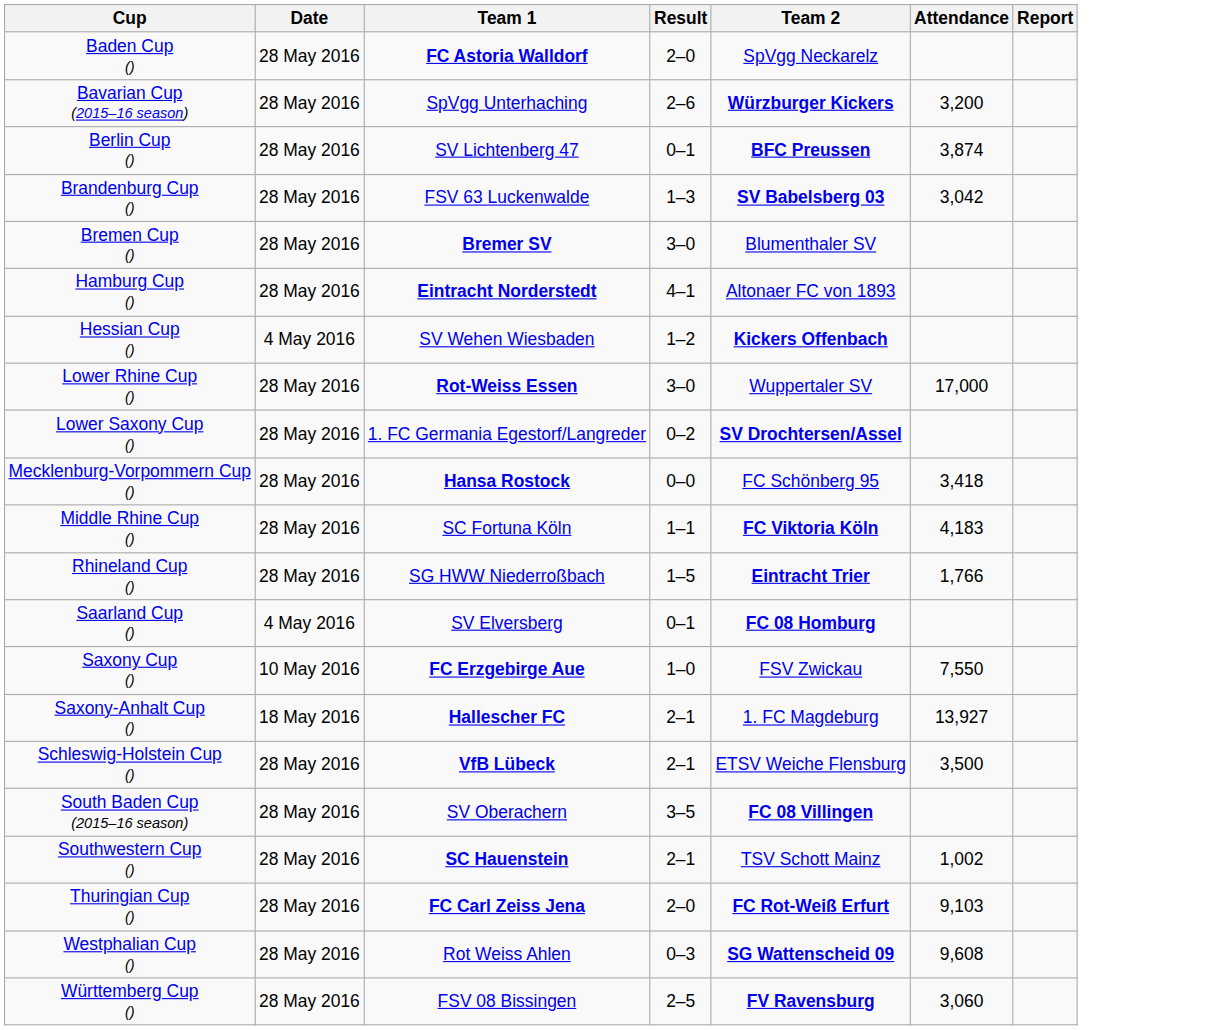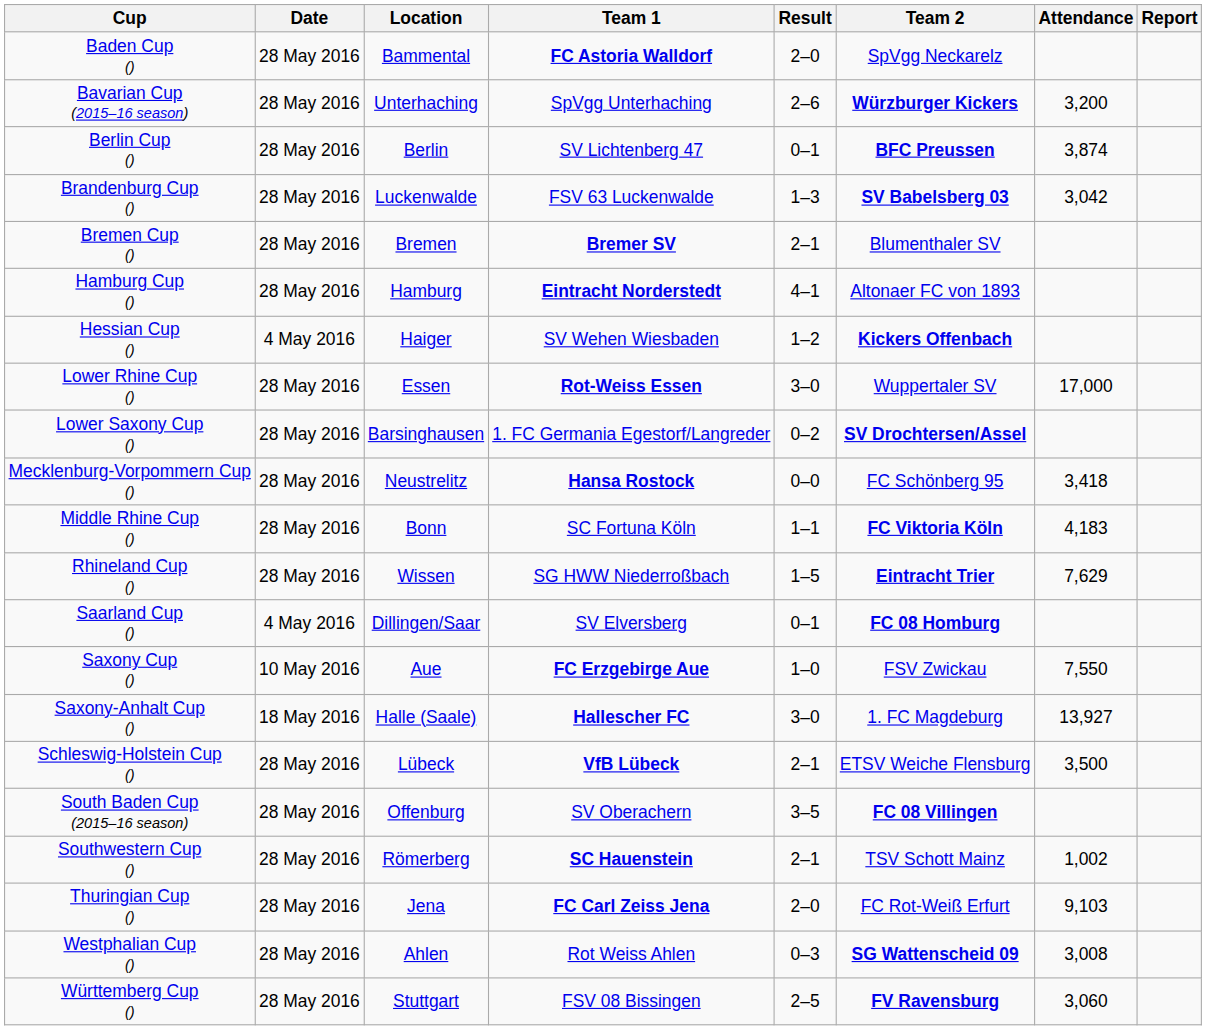 <table class="wikitable" style="text-align: center;">
 <tr>
 <th>Cup</th>
 <th>Date</th>
+<th>Location</th>
 <th>Team 1</th>
 <th>Result</th>
 <th>Team 2</th>
 <th>Attendance</th>
 <th>Report</th>
 </tr>
 <tr>
 <td><a href='#'>Baden Cup</a><br><small><em>()</em></small></td>
 <td>28 May 2016</td>
+<td><a href='#'>Bammental</a></td>
 <td><strong><a href='#'>FC Astoria Walldorf</a></strong></td>
 <td>2–0</td>
 <td><a href='#'>SpVgg Neckarelz</a></td>
 <td></td>
 <td></td>
 </tr>
 <tr>
 <td><a href='#'>Bavarian Cup</a><br><small><em>(<a href='#'>2015–16 season</a>)</em></small></td>
 <td>28 May 2016</td>
+<td><a href='#'>Unterhaching</a></td>
 <td><a href='#'>SpVgg Unterhaching</a></td>
 <td>2–6</td>
 <td><strong><a href='#'>Würzburger Kickers</a></strong></td>
 <td>3,200</td>
 <td></td>
 </tr>
 <tr>
 <td><a href='#'>Berlin Cup</a><br><small><em>()</em></small></td>
 <td>28 May 2016</td>
+<td><a href='#'>Berlin</a></td>
 <td><a href='#'>SV Lichtenberg 47</a></td>
 <td>0–1</td>
 <td><strong><a href='#'>BFC Preussen</a></strong></td>
 <td>3,874</td>
 <td></td>
 </tr>
 <tr>
 <td><a href='#'>Brandenburg Cup</a><br><small><em>()</em></small></td>
 <td>28 May 2016</td>
+<td><a href='#'>Luckenwalde</a></td>
 <td><a href='#'>FSV 63 Luckenwalde</a></td>
 <td>1–3</td>
 <td><strong><a href='#'>SV Babelsberg 03</a></strong></td>
 <td>3,042</td>
 <td></td>
 </tr>
 <tr>
 <td><a href='#'>Bremen Cup</a><br><small><em>()</em></small></td>
 <td>28 May 2016</td>
+<td><a href='#'>Bremen</a></td>
 <td><strong><a href='#'>Bremer SV</a></strong></td>
-<td>3–0</td>
+<td>2–1</td>
 <td><a href='#'>Blumenthaler SV</a></td>
 <td></td>
 <td></td>
 </tr>
 <tr>
 <td><a href='#'>Hamburg Cup</a><br><small><em>()</em></small></td>
 <td>28 May 2016</td>
+<td><a href='#'>Hamburg</a></td>
 <td><strong><a href='#'>Eintracht Norderstedt</a></strong></td>
 <td>4–1 </td>
 <td><a href='#'>Altonaer FC von 1893</a></td>
 <td></td>
 <td></td>
 </tr>
 <tr>
 <td><a href='#'>Hessian Cup</a><br><small><em>()</em></small></td>
 <td>4 May 2016</td>
+<td><a href='#'>Haiger</a></td>
 <td><a href='#'>SV Wehen Wiesbaden</a></td>
 <td>1–2</td>
 <td><strong><a href='#'>Kickers Offenbach</a></strong></td>
 <td></td>
 <td></td>
 </tr>
 <tr>
 <td><a href='#'>Lower Rhine Cup</a><br><small><em>()</em></small></td>
 <td>28 May 2016</td>
+<td><a href='#'>Essen</a></td>
 <td><strong><a href='#'>Rot-Weiss Essen</a></strong></td>
 <td>3–0</td>
 <td><a href='#'>Wuppertaler SV</a></td>
 <td>17,000</td>
 <td></td>
 </tr>
 <tr>
 <td><a href='#'>Lower Saxony Cup</a><br><small><em>()</em></small></td>
 <td>28 May 2016</td>
+<td><a href='#'>Barsinghausen</a></td>
 <td><a href='#'>1. FC Germania Egestorf/Langreder</a></td>
 <td>0–2</td>
 <td><strong><a href='#'>SV Drochtersen/Assel</a></strong></td>
 <td></td>
 <td></td>
 </tr>
 <tr>
 <td><a href='#'>Mecklenburg-Vorpommern Cup</a><br><small><em>()</em></small></td>
 <td>28 May 2016</td>
+<td><a href='#'>Neustrelitz</a></td>
 <td><strong><a href='#'>Hansa Rostock</a></strong></td>
 <td>0–0 <br></td>
 <td><a href='#'>FC Schönberg 95</a></td>
 <td>3,418</td>
 <td></td>
 </tr>
 <tr>
 <td><a href='#'>Middle Rhine Cup</a><br><small><em>()</em></small></td>
 <td>28 May 2016</td>
+<td><a href='#'>Bonn</a></td>
 <td><a href='#'>SC Fortuna Köln</a></td>
 <td>1–1 <br></td>
 <td><strong><a href='#'>FC Viktoria Köln</a></strong></td>
 <td>4,183</td>
 <td></td>
 </tr>
 <tr>
 <td><a href='#'>Rhineland Cup</a><br><small><em>()</em></small></td>
 <td>28 May 2016</td>
+<td><a href='#'>Wissen</a></td>
 <td><a href='#'>SG HWW Niederroßbach</a></td>
 <td>1–5</td>
 <td><strong><a href='#'>Eintracht Trier</a></strong></td>
-<td>1,766</td>
+<td>7,629</td>
 <td></td>
 </tr>
 <tr>
 <td><a href='#'>Saarland Cup</a><br><small><em>()</em></small></td>
 <td>4 May 2016</td>
+<td><a href='#'>Dillingen/Saar</a></td>
 <td><a href='#'>SV Elversberg</a></td>
 <td>0–1</td>
 <td><strong><a href='#'>FC 08 Homburg</a></strong></td>
 <td></td>
 <td></td>
 </tr>
 <tr>
 <td><a href='#'>Saxony Cup</a><br><small><em>()</em></small></td>
 <td>10 May 2016</td>
+<td><a href='#'>Aue</a></td>
 <td><strong><a href='#'>FC Erzgebirge Aue</a></strong></td>
 <td>1–0</td>
 <td><a href='#'>FSV Zwickau</a></td>
 <td>7,550</td>
 <td></td>
 </tr>
 <tr>
 <td><a href='#'>Saxony-Anhalt Cup</a><br><small><em>()</em></small></td>
 <td>18 May 2016</td>
+<td><a href='#'>Halle (Saale)</a></td>
 <td><strong><a href='#'>Hallescher FC</a></strong></td>
-<td>2–1</td>
+<td>3–0</td>
 <td><a href='#'>1. FC Magdeburg</a></td>
 <td>13,927</td>
 <td></td>
 </tr>
 <tr>
 <td><a href='#'>Schleswig-Holstein Cup</a><br><small><em>()</em></small></td>
 <td>28 May 2016</td>
+<td><a href='#'>Lübeck</a></td>
 <td><strong><a href='#'>VfB Lübeck</a></strong></td>
 <td>2–1</td>
 <td><a href='#'>ETSV Weiche Flensburg</a></td>
 <td>3,500</td>
 <td></td>
 </tr>
 <tr>
 <td><a href='#'>South Baden Cup</a><br><small><em>(2015–16 season)</em></small></td>
 <td>28 May 2016</td>
+<td><a href='#'>Offenburg</a></td>
 <td><a href='#'>SV Oberachern</a></td>
 <td>3–5</td>
 <td><strong><a href='#'>FC 08 Villingen</a></strong></td>
 <td></td>
 <td></td>
 </tr>
 <tr>
 <td><a href='#'>Southwestern Cup</a><br><small><em>()</em></small></td>
 <td>28 May 2016</td>
+<td><a href='#'>Römerberg</a></td>
 <td><strong><a href='#'>SC Hauenstein</a></strong></td>
 <td>2–1 </td>
 <td><a href='#'>TSV Schott Mainz</a></td>
 <td>1,002</td>
 <td></td>
 </tr>
 <tr>
 <td><a href='#'>Thuringian Cup</a><br><small><em>()</em></small></td>
 <td>28 May 2016</td>
+<td><a href='#'>Jena</a></td>
 <td><strong><a href='#'>FC Carl Zeiss Jena</a></strong></td>
 <td>2–0</td>
-<td><strong><a href='#'>FC Rot-Weiß Erfurt</a></strong></td>
+<td><a href='#'>FC Rot-Weiß Erfurt</a></td>
 <td>9,103</td>
 <td></td>
 </tr>
 <tr>
 <td><a href='#'>Westphalian Cup</a><br><small><em>()</em></small></td>
 <td>28 May 2016</td>
+<td><a href='#'>Ahlen</a></td>
 <td><a href='#'>Rot Weiss Ahlen</a></td>
 <td>0–3</td>
 <td><strong><a href='#'>SG Wattenscheid 09</a></strong></td>
-<td>9,608</td>
+<td>3,008</td>
 <td></td>
 </tr>
 <tr>
 <td><a href='#'>Württemberg Cup</a><br><small><em>()</em></small></td>
 <td>28 May 2016</td>
+<td><a href='#'>Stuttgart</a></td>
 <td><a href='#'>FSV 08 Bissingen</a></td>
 <td>2–5</td>
 <td><strong><a href='#'>FV Ravensburg</a></strong></td>
 <td>3,060</td>
 <td></td>
 </tr>
 </table>
